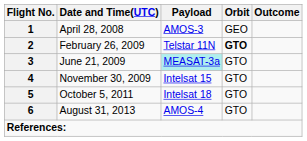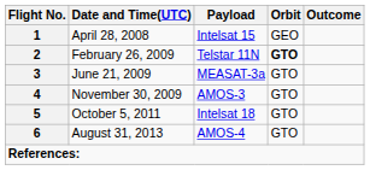 <table class="wikitable sortable" border="1">
 <tr>
 <th>Flight No.</th>
 <th>Date and Time(<a href='#'>UTC</a>)</th>
 <th>Payload</th>
 <th>Orbit</th>
 <th>Outcome</th>
 </tr>
 <tr>
 <th>1</th>
 <td>April 28, 2008</td>
-<td><a href='#'>AMOS-3</a></td>
+<td><a href='#'>Intelsat 15</a></td>
 <td>GEO</td>
 <td></td>
 </tr>
 <tr>
 <th>2</th>
 <td>February 26, 2009</td>
 <td><a href='#'>Telstar 11N</a></td>
 <td><strong>GTO</strong></td>
 <td></td>
 </tr>
 <tr>
 <th>3</th>
 <td>June 21, 2009</td>
-<td style="background: paleturquoise;"><a href='#'>MEASAT-3a</a></td>
+<td><a href='#'>MEASAT-3a</a></td>
 <td>GTO</td>
 <td></td>
 </tr>
 <tr>
 <th>4</th>
 <td>November 30, 2009</td>
-<td><a href='#'>Intelsat 15</a></td>
+<td><a href='#'>AMOS-3</a></td>
 <td>GTO</td>
 <td></td>
 </tr>
 <tr>
 <th>5</th>
 <td>October 5, 2011</td>
 <td><a href='#'>Intelsat 18</a></td>
 <td>GTO</td>
 <td></td>
 </tr>
 <tr>
 <th>6</th>
 <td>August 31, 2013</td>
 <td><a href='#'>AMOS-4</a></td>
 <td>GTO</td>
 <td></td>
 </tr>
 <tr>
 <td colspan="5" style="text-align: left;"><strong>References:</strong></td>
 </tr>
 </table>
